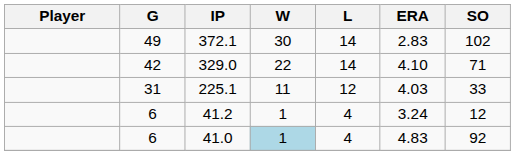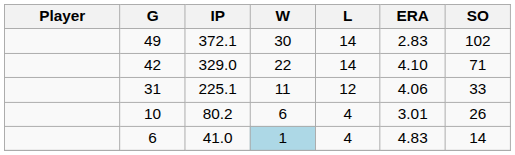 <table class="wikitable sortable">
 <tr>
 <th bgcolor="#DDDDFF" width="16%">Player</th>
 <th bgcolor="#DDDDFF" width="9%">G</th>
 <th bgcolor="#DDDDFF" width="9%">IP</th>
 <th bgcolor="#DDDDFF" width="9%">W</th>
 <th bgcolor="#DDDDFF" width="9%">L</th>
 <th bgcolor="#DDDDFF" width="9%">ERA</th>
 <th bgcolor="#DDDDFF" width="9%">SO</th>
 </tr>
 <tr align="center">
 <td></td>
 <td>49</td>
 <td>372.1</td>
 <td>30</td>
 <td>14</td>
 <td>2.83</td>
 <td>102</td>
 </tr>
 <tr align="center">
 <td></td>
 <td>42</td>
 <td>329.0</td>
 <td>22</td>
 <td>14</td>
 <td>4.10</td>
 <td>71</td>
 </tr>
 <tr align="center">
 <td></td>
 <td>31</td>
 <td>225.1</td>
 <td>11</td>
 <td>12</td>
-<td>4.03</td>
+<td>4.06</td>
 <td>33</td>
 </tr>
 <tr align="center">
 <td></td>
+<td>10</td>
+<td>80.2</td>
 <td>6</td>
-<td>41.2</td>
-<td>1</td>
 <td>4</td>
-<td>3.24</td>
-<td>12</td>
+<td>3.01</td>
+<td>26</td>
 </tr>
 <tr align="center">
 <td></td>
 <td>6</td>
 <td>41.0</td>
 <td style="background: lightblue;">1</td>
 <td>4</td>
 <td>4.83</td>
-<td>92</td>
+<td>14</td>
 </tr>
 <tr align="center">
 </tr>
 </table>
